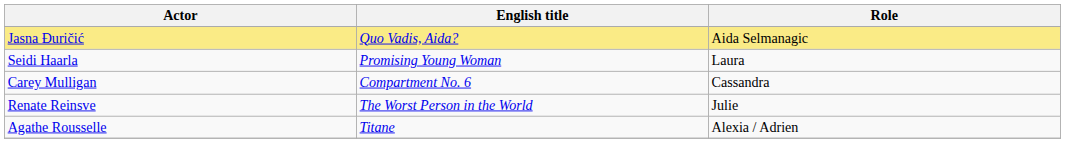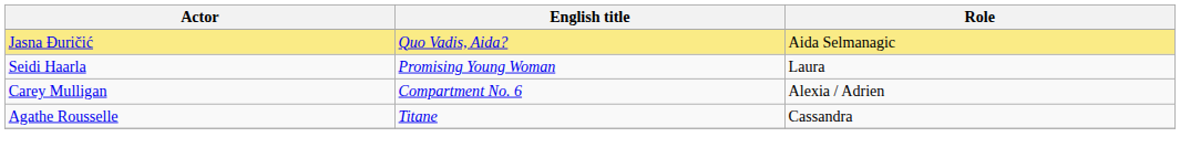 <table class="wikitable" width="95%" cellpadding="5">
 <tr>
 <th width="18%">Actor</th>
 <th width="18%">English title</th>
 <th width="18%">Role</th>
 </tr>
 <tr>
 </tr>
 <tr style="background:#FAEB86">
 <td> <a href='#'>Jasna Đuričić</a></td>
 <td><em><a href='#'>Quo Vadis, Aida?</a></em></td>
 <td>Aida Selmanagic</td>
 </tr>
 <tr>
 <td> <a href='#'>Seidi Haarla</a></td>
 <td><em><a href='#'>Promising Young Woman</a></em></td>
 <td>Laura</td>
 </tr>
 <tr>
 <td> <a href='#'>Carey Mulligan</a></td>
 <td><em><a href='#'>Compartment No. 6</a></em></td>
-<td>Cassandra</td>
-</tr>
-<tr>
-<td> <a href='#'>Renate Reinsve</a></td>
-<td><em><a href='#'>The Worst Person in the World</a></em></td>
-<td>Julie</td>
+<td>Alexia / Adrien</td>
 </tr>
 <tr>
 <td> <a href='#'>Agathe Rousselle</a></td>
 <td><em><a href='#'>Titane</a></em></td>
-<td>Alexia / Adrien</td>
+<td>Cassandra</td>
 </tr>
 <tr>
 </tr>
 </table>
